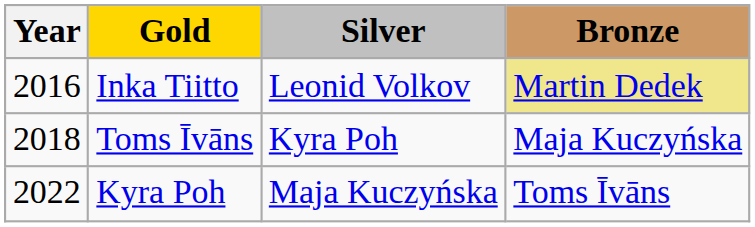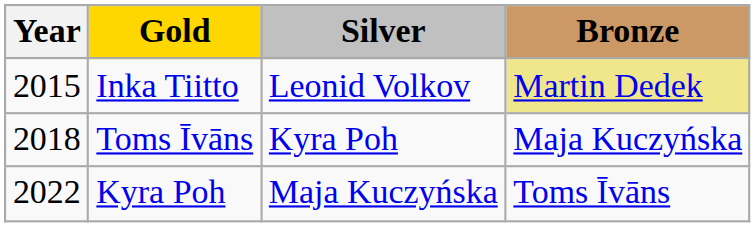 <table class="wikitable">
 <tr>
 <th>Year</th>
 <th style=background-color:gold>Gold</th>
 <th style=background-color:silver>Silver</th>
 <th style=background-color:#c96>Bronze</th>
 </tr>
 <tr>
-<td>2016</td>
+<td>2015</td>
 <td> <a href='#'>Inka Tiitto</a></td>
 <td> <a href='#'>Leonid Volkov</a></td>
 <td style="background: khaki;"> <a href='#'>Martin Dedek</a></td>
 </tr>
 <tr>
 <td>2018</td>
 <td> <a href='#'>Toms Īvāns</a></td>
 <td> <a href='#'>Kyra Poh</a></td>
 <td> <a href='#'>Maja Kuczyńska</a></td>
 </tr>
 <tr>
 <td>2022</td>
 <td> <a href='#'>Kyra Poh</a></td>
 <td> <a href='#'>Maja Kuczyńska</a></td>
 <td> <a href='#'>Toms Īvāns</a></td>
 </tr>
 </table>
